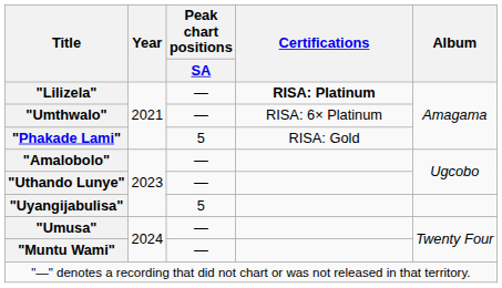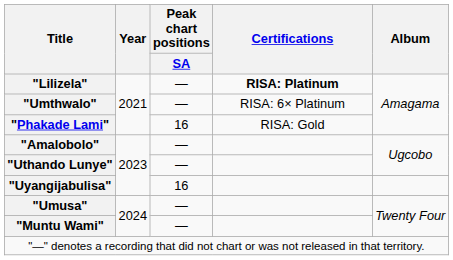 <table class="wikitable plainrowheaders" style="text-align:center;">
 <tr>
 <th scope="col" rowspan="2">Title</th>
 <th scope="col" rowspan="2">Year</th>
 <th scope="col" colspan="1">Peak chart positions</th>
 <th scope="col" rowspan="2" style="width:12em;"><a href='#'>Certifications</a></th>
 <th scope="col" rowspan="2">Album</th>
 </tr>
 <tr>
 <th scope="col" style="width:3em;font-size:100%;"><a href='#'>SA</a><br></th>
 </tr>
 <tr>
 <th scope="row">"Lilizela"</th>
 <td rowspan=3>2021</td>
 <td>—</td>
 <td><strong>RISA: Platinum</strong></td>
 <td rowspan=3><em>Amagama</em></td>
 </tr>
 <tr>
 <th scope="row">"Umthwalo"</th>
 <td>—</td>
 <td>RISA: 6× Platinum</td>
 </tr>
 <tr>
 <th scope="row">"<a href='#'>Phakade Lami</a>"<br></th>
-<td>5</td>
+<td>16</td>
 <td>RISA: Gold</td>
 </tr>
 <tr>
 <th scope="row">"Amalobolo"</th>
 <td rowspan=3>2023</td>
 <td>—</td>
 <td></td>
 <td rowspan=2><em>Ugcobo</em></td>
 </tr>
 <tr>
 <th scope="row">"Uthando Lunye"</th>
 <td>—</td>
 <td></td>
 </tr>
 <tr>
 <th scope="row">"Uyangijabulisa"<br></th>
-<td>5</td>
+<td>16</td>
 <td></td>
 <td></td>
 </tr>
 <tr>
 <th scope="row">"Umusa"</th>
 <td rowspan=2>2024</td>
 <td>—</td>
 <td></td>
 <td rowspan=2><em>Twenty Four</em></td>
 </tr>
 <tr>
 <th scope="row">"Muntu Wami" </th>
 <td>—</td>
 <td></td>
 </tr>
 <tr>
 <td colspan="8" style="font-size:90%">"—" denotes a recording that did not chart or was not released in that territory.</td>
 </tr>
 </table>
